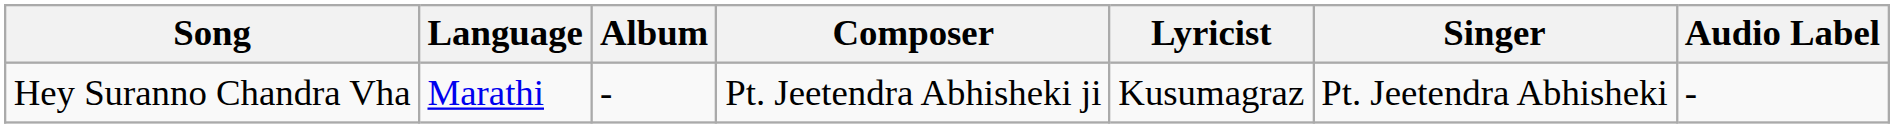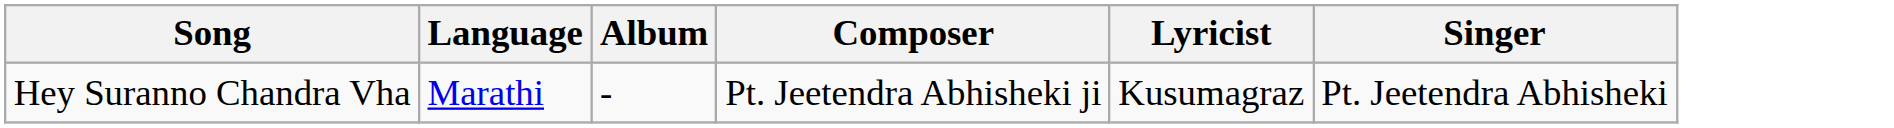 <table class="wikitable">
 <tr>
 <th>Song</th>
 <th>Language</th>
 <th>Album</th>
 <th>Composer</th>
 <th>Lyricist</th>
 <th>Singer</th>
-<th>Audio Label</th>
 </tr>
 <tr>
 <td>Hey Suranno Chandra Vha</td>
 <td><a href='#'>Marathi</a></td>
 <td>-</td>
 <td>Pt. Jeetendra Abhisheki ji</td>
 <td>Kusumagraz</td>
 <td>Pt. Jeetendra Abhisheki</td>
-<td>-</td>
 </tr>
 </table>
